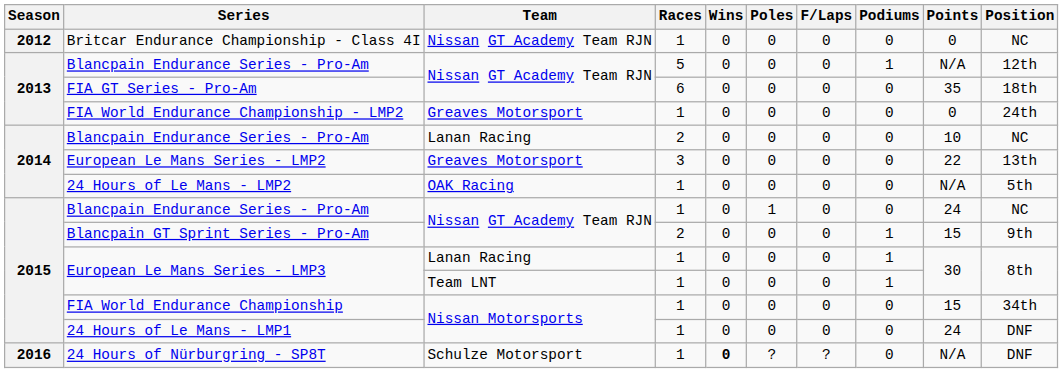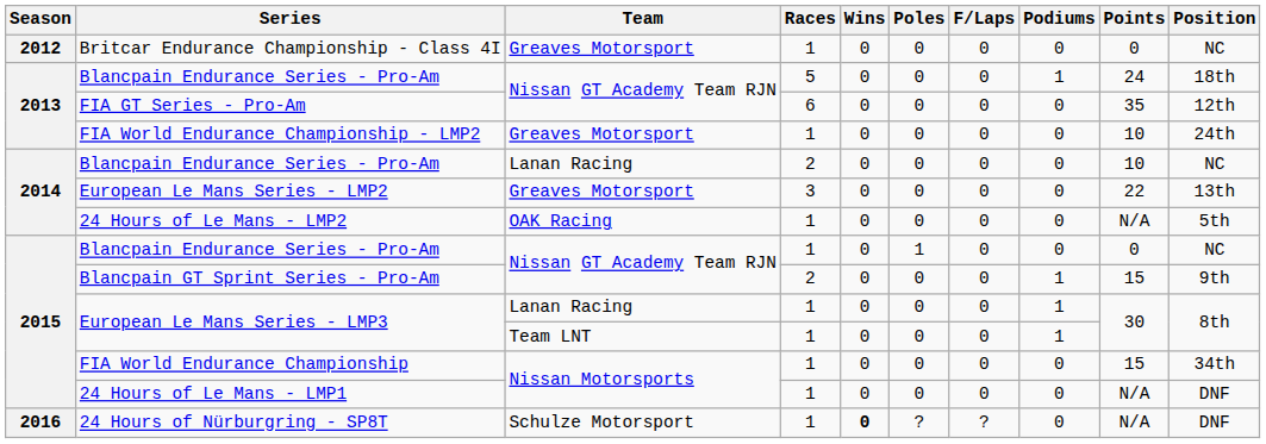 <table class="wikitable" style="font-size: 90%; text-align:center">
 <tr>
 <th>Season</th>
 <th>Series</th>
 <th>Team</th>
 <th>Races</th>
 <th>Wins</th>
 <th>Poles</th>
 <th>F/Laps</th>
 <th>Podiums</th>
 <th>Points</th>
 <th>Position</th>
 </tr>
 <tr>
 <th>2012</th>
 <td align=left>Britcar Endurance Championship - Class 4I</td>
-<td align=left><a href='#'>Nissan</a> <a href='#'>GT Academy</a> Team RJN</td>
+<td align=left><a href='#'>Greaves Motorsport</a></td>
 <td>1</td>
 <td>0</td>
 <td>0</td>
 <td>0</td>
 <td>0</td>
 <td>0</td>
 <td>NC</td>
 </tr>
 <tr>
 <th rowspan="3">2013</th>
 <td align=left><a href='#'>Blancpain Endurance Series - Pro-Am</a></td>
 <td align=left rowspan=2><a href='#'>Nissan</a> <a href='#'>GT Academy</a> Team RJN</td>
 <td>5</td>
 <td>0</td>
 <td>0</td>
 <td>0</td>
 <td>1</td>
-<td>N/A</td>
-<td>12th</td>
+<td>24</td>
+<td>18th</td>
 </tr>
 <tr>
 <td align=left><a href='#'>FIA GT Series - Pro-Am</a></td>
 <td>6</td>
 <td>0</td>
 <td>0</td>
 <td>0</td>
 <td>0</td>
 <td>35</td>
-<td>18th</td>
+<td>12th</td>
 </tr>
 <tr>
 <td align=left><a href='#'>FIA World Endurance Championship - LMP2</a></td>
 <td align=left><a href='#'>Greaves Motorsport</a></td>
 <td>1</td>
 <td>0</td>
 <td>0</td>
 <td>0</td>
 <td>0</td>
-<td>0</td>
+<td>10</td>
 <td>24th</td>
 </tr>
 <tr>
 <th rowspan="3">2014</th>
 <td align=left><a href='#'>Blancpain Endurance Series - Pro-Am</a></td>
 <td align=left>Lanan Racing</td>
 <td>2</td>
 <td>0</td>
 <td>0</td>
 <td>0</td>
 <td>0</td>
 <td>10</td>
 <td>NC</td>
 </tr>
 <tr>
 <td align=left><a href='#'>European Le Mans Series - LMP2</a></td>
 <td align=left><a href='#'>Greaves Motorsport</a></td>
 <td>3</td>
 <td>0</td>
 <td>0</td>
 <td>0</td>
 <td>0</td>
 <td>22</td>
 <td>13th</td>
 </tr>
 <tr>
 <td align=left><a href='#'>24 Hours of Le Mans - LMP2</a></td>
 <td align=left><a href='#'>OAK Racing</a></td>
 <td>1</td>
 <td>0</td>
 <td>0</td>
 <td>0</td>
 <td>0</td>
 <td>N/A</td>
 <td>5th</td>
 </tr>
 <tr>
 <th rowspan="6">2015</th>
 <td align=left><a href='#'>Blancpain Endurance Series - Pro-Am</a></td>
 <td rowspan="2" align=left><a href='#'>Nissan</a> <a href='#'>GT Academy</a> Team RJN</td>
 <td>1</td>
 <td>0</td>
 <td>1</td>
 <td>0</td>
 <td>0</td>
-<td>24</td>
+<td>0</td>
 <td>NC</td>
 </tr>
 <tr>
 <td align=left><a href='#'>Blancpain GT Sprint Series - Pro-Am</a></td>
 <td>2</td>
 <td>0</td>
 <td>0</td>
 <td>0</td>
 <td>1</td>
 <td>15</td>
 <td>9th</td>
 </tr>
 <tr>
 <td rowspan="2" align=left><a href='#'>European Le Mans Series - LMP3</a></td>
 <td align=left>Lanan Racing</td>
 <td>1</td>
 <td>0</td>
 <td>0</td>
 <td>0</td>
 <td>1</td>
 <td rowspan="2">30</td>
 <td rowspan="2">8th</td>
 </tr>
 <tr>
 <td align=left>Team LNT</td>
 <td>1</td>
 <td>0</td>
 <td>0</td>
 <td>0</td>
 <td>1</td>
 </tr>
 <tr>
 <td align=left><a href='#'>FIA World Endurance Championship</a></td>
 <td rowspan="2" align=left><a href='#'>Nissan Motorsports</a></td>
 <td>1</td>
 <td>0</td>
 <td>0</td>
 <td>0</td>
 <td>0</td>
 <td>15</td>
 <td>34th</td>
 </tr>
 <tr>
 <td align=left><a href='#'>24 Hours of Le Mans - LMP1</a></td>
 <td>1</td>
 <td>0</td>
 <td>0</td>
 <td>0</td>
 <td>0</td>
-<td>24</td>
+<td>N/A</td>
 <td>DNF</td>
 </tr>
 <tr>
 <th>2016</th>
 <td align=left><a href='#'>24 Hours of Nürburgring - SP8T</a></td>
 <td align=left>Schulze Motorsport</td>
 <td>1</td>
 <td><strong>0</strong></td>
 <td>?</td>
 <td>?</td>
 <td>0</td>
 <td>N/A</td>
 <td>DNF</td>
 </tr>
 </table>
